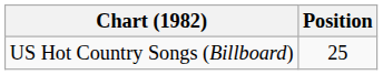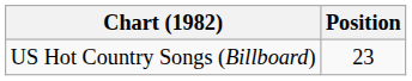 <table class="wikitable">
 <tr>
 <th>Chart (1982)</th>
 <th>Position</th>
 </tr>
 <tr>
 <td>US Hot Country Songs (<em>Billboard</em>)</td>
-<td align="center">25</td>
+<td align="center">23</td>
 </tr>
 </table>
